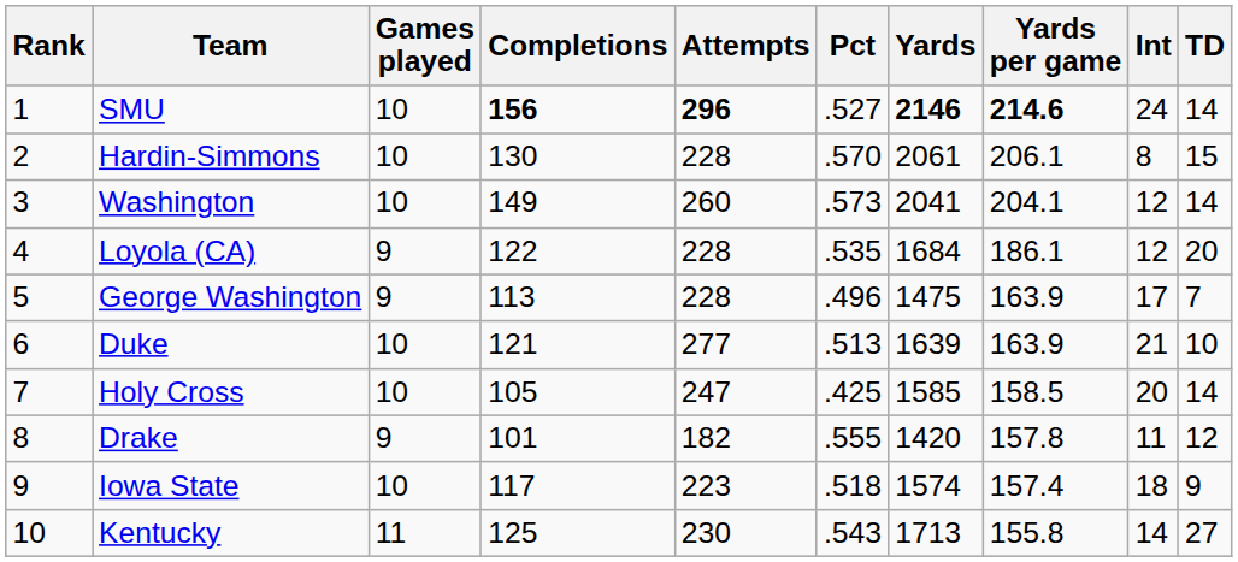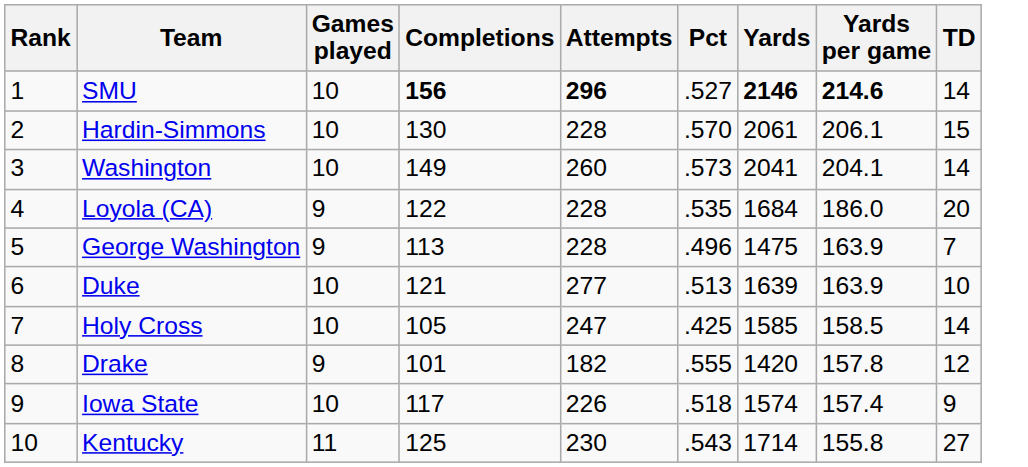 <table class="wikitable sortable">
 <tr>
 <th>Rank</th>
 <th>Team</th>
 <th>Games<br>played</th>
 <th>Completions</th>
 <th>Attempts</th>
 <th>Pct</th>
 <th>Yards</th>
 <th>Yards<br>per game</th>
-<th>Int</th>
 <th>TD</th>
 </tr>
 <tr>
 <td>1</td>
 <td><a href='#'>SMU</a></td>
 <td>10</td>
 <td><strong>156</strong></td>
 <td><strong>296</strong></td>
 <td>.527</td>
 <td><strong>2146</strong></td>
 <td><strong>214.6<em></td>
-<td></strong>24<strong></td>
 <td>14</td>
 </tr>
 <tr>
 <td>2</td>
 <td><a href='#'>Hardin-Simmons</a></td>
 <td>10</td>
 <td>130</td>
 <td>228</td>
 <td>.570</td>
 <td>2061</td>
 <td>206.1</td>
-<td>8</td>
 <td>15</td>
 </tr>
 <tr>
 <td>3</td>
 <td><a href='#'>Washington</a></td>
 <td>10</td>
 <td>149</td>
 <td>260</td>
 <td></strong>.573<strong></td>
 <td>2041</td>
 <td>204.1</td>
-<td>12</td>
 <td>14</td>
 </tr>
 <tr>
 <td>4</td>
 <td><a href='#'>Loyola (CA)</a></td>
 <td>9</td>
 <td>122</td>
 <td>228</td>
 <td>.535</td>
 <td>1684</td>
-<td>186.1</td>
-<td>12</td>
+<td>186.0</td>
 <td>20</td>
 </tr>
 <tr>
 <td>5</td>
 <td><a href='#'>George Washington</a></td>
 <td>9</td>
 <td>113</td>
 <td>228</td>
 <td>.496</td>
 <td>1475</td>
 <td>163.9</td>
-<td>17</td>
 <td>7</td>
 </tr>
 <tr>
 <td>6</td>
 <td><a href='#'>Duke</a></td>
 <td>10</td>
 <td>121</td>
 <td>277</td>
 <td>.513</td>
 <td>1639</td>
 <td>163.9</td>
-<td>21</td>
 <td>10</td>
 </tr>
 <tr>
 <td>7</td>
 <td><a href='#'>Holy Cross</a></td>
 <td>10</td>
 <td>105</td>
 <td>247</td>
 <td>.425</td>
 <td>1585</td>
 <td>158.5</td>
-<td>20</td>
 <td>14</td>
 </tr>
 <tr>
 <td>8</td>
 <td><a href='#'>Drake</a></td>
 <td>9</td>
 <td>101</td>
 <td>182</td>
 <td>.555</td>
 <td>1420</td>
 <td>157.8</td>
-<td>11</td>
 <td>12</td>
 </tr>
 <tr>
 <td>9</td>
 <td><a href='#'>Iowa State</a></td>
 <td>10</td>
 <td>117</td>
-<td>223</td>
+<td>226</td>
 <td>.518</td>
 <td>1574</td>
 <td>157.4</td>
-<td>18</td>
 <td>9</td>
 </tr>
 <tr>
 <td>10</td>
 <td><a href='#'>Kentucky</a></td>
 <td>11</td>
 <td>125</td>
 <td>230</td>
 <td>.543</td>
-<td>1713</td>
+<td>1714</td>
 <td>155.8</td>
-<td>14</td>
 <td></strong>27<strong></td>
 </tr>
 </table>
